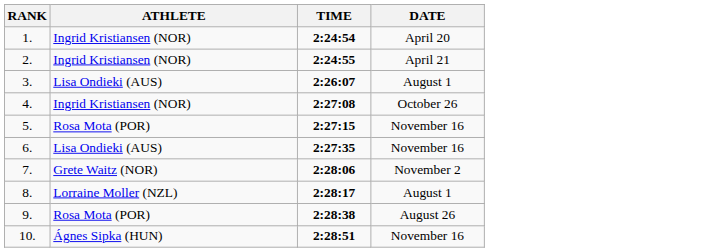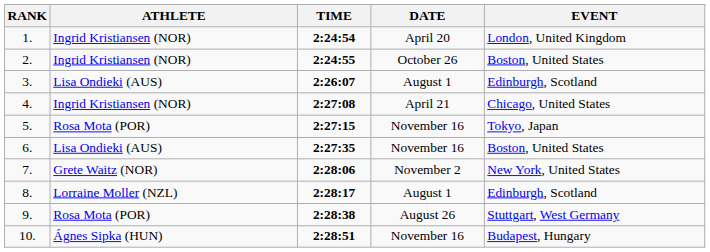 <table class="wikitable" style="border-collapse: collapse; font-size: 90%;">
 <tr>
 <th>RANK</th>
 <th align="center" style="width: 18em">ATHLETE</th>
 <th align="center" style="width: 5em">TIME</th>
 <th align="center" style="width: 8em">DATE</th>
+<th style="width: 16em">EVENT</th>
 </tr>
 <tr>
 <td align="center">1.</td>
 <td> <a href='#'>Ingrid Kristiansen</a> (NOR)</td>
 <td align="center"><strong>2:24:54</strong></td>
 <td align="center">April 20</td>
+<td><a href='#'>London</a>, United Kingdom</td>
 </tr>
 <tr>
 <td align="center">2.</td>
 <td> <a href='#'>Ingrid Kristiansen</a> (NOR)</td>
 <td align="center"><strong>2:24:55</strong></td>
-<td align="center">April 21</td>
+<td align="center">October 26</td>
+<td><a href='#'>Boston</a>, United States</td>
 </tr>
 <tr>
 <td align="center">3.</td>
 <td> <a href='#'>Lisa Ondieki</a> (AUS)</td>
 <td align="center"><strong>2:26:07</strong></td>
 <td align="center">August 1</td>
+<td><a href='#'>Edinburgh</a>, Scotland</td>
 </tr>
 <tr>
 <td align="center">4.</td>
 <td> <a href='#'>Ingrid Kristiansen</a> (NOR)</td>
 <td align="center"><strong>2:27:08</strong></td>
-<td align="center">October 26</td>
+<td align="center">April 21</td>
+<td><a href='#'>Chicago</a>, United States</td>
 </tr>
 <tr>
 <td align="center">5.</td>
 <td> <a href='#'>Rosa Mota</a> (POR)</td>
 <td align="center"><strong>2:27:15</strong></td>
 <td align="center">November 16</td>
+<td><a href='#'>Tokyo</a>, Japan</td>
 </tr>
 <tr>
 <td align="center">6.</td>
 <td> <a href='#'>Lisa Ondieki</a> (AUS)</td>
 <td align="center"><strong>2:27:35</strong></td>
 <td align="center">November 16</td>
+<td><a href='#'>Boston</a>, United States</td>
 </tr>
 <tr>
 <td align="center">7.</td>
 <td> <a href='#'>Grete Waitz</a> (NOR)</td>
 <td align="center"><strong>2:28:06</strong></td>
 <td align="center">November 2</td>
+<td><a href='#'>New York</a>, United States</td>
 </tr>
 <tr>
 <td align="center">8.</td>
 <td> <a href='#'>Lorraine Moller</a> (NZL)</td>
 <td align="center"><strong>2:28:17</strong></td>
 <td align="center">August 1</td>
+<td><a href='#'>Edinburgh</a>, Scotland</td>
 </tr>
 <tr>
 <td align="center">9.</td>
 <td> <a href='#'>Rosa Mota</a> (POR)</td>
 <td align="center"><strong>2:28:38</strong></td>
 <td align="center">August 26</td>
+<td><a href='#'>Stuttgart</a>, <a href='#'>West Germany</a></td>
 </tr>
 <tr>
 <td align="center">10.</td>
 <td> <a href='#'>Ágnes Sipka</a> (HUN)</td>
 <td align="center"><strong>2:28:51</strong></td>
 <td align="center">November 16</td>
+<td><a href='#'>Budapest</a>, Hungary</td>
 </tr>
 </table>
